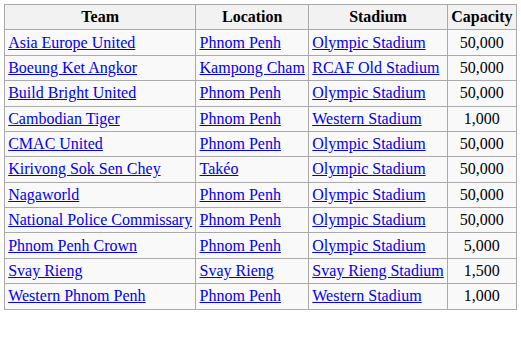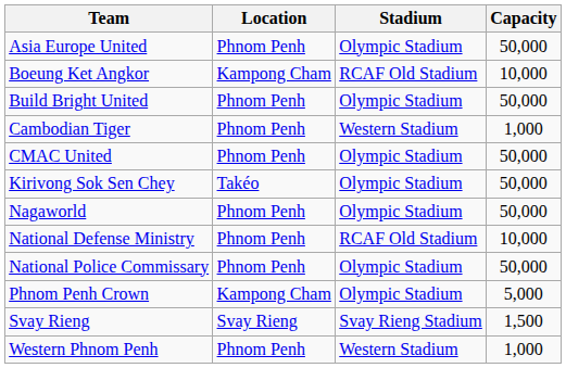 <table class="wikitable sortable">
 <tr>
 <th>Team</th>
 <th>Location</th>
 <th>Stadium</th>
 <th>Capacity</th>
 </tr>
 <tr>
 <td><a href='#'>Asia Europe United</a></td>
 <td><a href='#'>Phnom Penh</a></td>
 <td><a href='#'>Olympic Stadium</a></td>
 <td align="center">50,000</td>
 </tr>
 <tr>
 <td><a href='#'>Boeung Ket Angkor</a></td>
 <td><a href='#'>Kampong Cham</a></td>
 <td><a href='#'>RCAF Old Stadium</a></td>
-<td align="center">50,000</td>
+<td align="center">10,000</td>
 </tr>
 <tr>
 <td><a href='#'>Build Bright United</a></td>
 <td><a href='#'>Phnom Penh</a></td>
 <td><a href='#'>Olympic Stadium</a></td>
 <td align="center">50,000</td>
 </tr>
 <tr>
 <td><a href='#'>Cambodian Tiger</a></td>
 <td><a href='#'>Phnom Penh</a></td>
 <td><a href='#'>Western Stadium</a></td>
 <td align="center">1,000</td>
 </tr>
 <tr>
 <td><a href='#'>CMAC United</a></td>
 <td><a href='#'>Phnom Penh</a></td>
 <td><a href='#'>Olympic Stadium</a></td>
 <td align="center">50,000</td>
 </tr>
 <tr>
 <td><a href='#'>Kirivong Sok Sen Chey</a></td>
 <td><a href='#'>Takéo</a></td>
 <td><a href='#'>Olympic Stadium</a></td>
 <td align="center">50,000</td>
 </tr>
 <tr>
 <td><a href='#'>Nagaworld</a></td>
 <td><a href='#'>Phnom Penh</a></td>
 <td><a href='#'>Olympic Stadium</a></td>
 <td align="center">50,000</td>
 </tr>
 <tr>
+<td><a href='#'>National Defense Ministry</a></td>
+<td><a href='#'>Phnom Penh</a></td>
+<td><a href='#'>RCAF Old Stadium</a></td>
+<td align="center">10,000</td>
+</tr>
+<tr>
 <td><a href='#'>National Police Commissary</a></td>
 <td><a href='#'>Phnom Penh</a></td>
 <td><a href='#'>Olympic Stadium</a></td>
 <td align="center">50,000</td>
 </tr>
 <tr>
 <td><a href='#'>Phnom Penh Crown</a></td>
-<td><a href='#'>Phnom Penh</a></td>
+<td><a href='#'>Kampong Cham</a></td>
 <td><a href='#'>Olympic Stadium</a></td>
 <td align="center">5,000</td>
 </tr>
 <tr>
 <td><a href='#'>Svay Rieng</a></td>
 <td><a href='#'>Svay Rieng</a></td>
 <td><a href='#'>Svay Rieng Stadium</a></td>
 <td align="center">1,500</td>
 </tr>
 <tr>
 <td><a href='#'>Western Phnom Penh</a></td>
 <td><a href='#'>Phnom Penh</a></td>
 <td><a href='#'>Western Stadium</a></td>
 <td align="center">1,000</td>
 </tr>
 </table>
